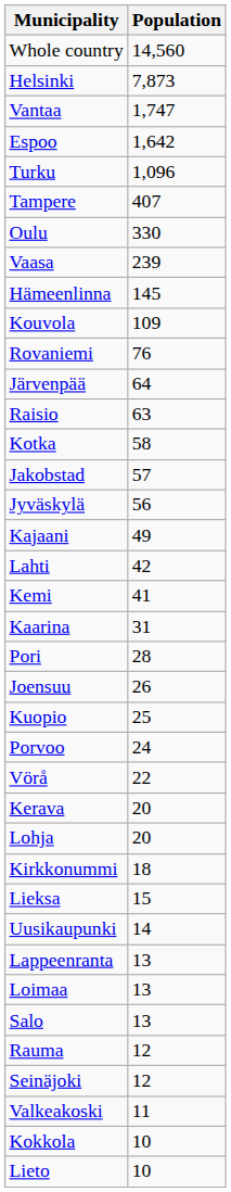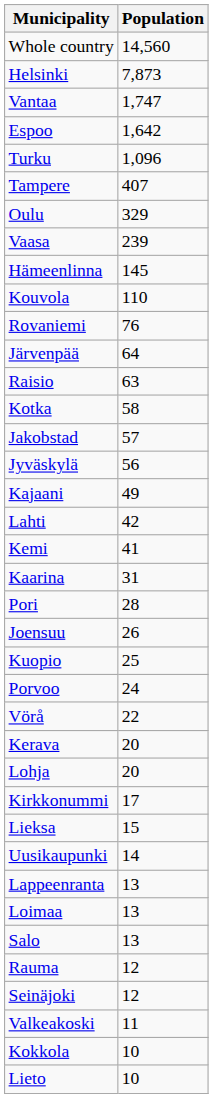 <table role="presentation" class="wikitable sortable mw-collapsible mw-collapsed">
 <tr>
 <th>Municipality</th>
 <th>Population</th>
 </tr>
 <tr>
 <td>Whole country</td>
 <td>14,560</td>
 </tr>
 <tr>
 <td><a href='#'>Helsinki</a></td>
 <td>7,873</td>
 </tr>
 <tr>
 <td><a href='#'>Vantaa</a></td>
 <td>1,747</td>
 </tr>
 <tr>
 <td><a href='#'>Espoo</a></td>
 <td>1,642</td>
 </tr>
 <tr>
 <td><a href='#'>Turku</a></td>
 <td>1,096</td>
 </tr>
 <tr>
 <td><a href='#'>Tampere</a></td>
 <td>407</td>
 </tr>
 <tr>
 <td><a href='#'>Oulu</a></td>
-<td>330</td>
+<td>329</td>
 </tr>
 <tr>
 <td><a href='#'>Vaasa</a></td>
 <td>239</td>
 </tr>
 <tr>
 <td><a href='#'>Hämeenlinna</a></td>
 <td>145</td>
 </tr>
 <tr>
 <td><a href='#'>Kouvola</a></td>
-<td>109</td>
+<td>110</td>
 </tr>
 <tr>
 <td><a href='#'>Rovaniemi</a></td>
 <td>76</td>
 </tr>
 <tr>
 <td><a href='#'>Järvenpää</a></td>
 <td>64</td>
 </tr>
 <tr>
 <td><a href='#'>Raisio</a></td>
 <td>63</td>
 </tr>
 <tr>
 <td><a href='#'>Kotka</a></td>
 <td>58</td>
 </tr>
 <tr>
 <td><a href='#'>Jakobstad</a></td>
 <td>57</td>
 </tr>
 <tr>
 <td><a href='#'>Jyväskylä</a></td>
 <td>56</td>
 </tr>
 <tr>
 <td><a href='#'>Kajaani</a></td>
 <td>49</td>
 </tr>
 <tr>
 <td><a href='#'>Lahti</a></td>
 <td>42</td>
 </tr>
 <tr>
 <td><a href='#'>Kemi</a></td>
 <td>41</td>
 </tr>
 <tr>
 <td><a href='#'>Kaarina</a></td>
 <td>31</td>
 </tr>
 <tr>
 <td><a href='#'>Pori</a></td>
 <td>28</td>
 </tr>
 <tr>
 <td><a href='#'>Joensuu</a></td>
 <td>26</td>
 </tr>
 <tr>
 <td><a href='#'>Kuopio</a></td>
 <td>25</td>
 </tr>
 <tr>
 <td><a href='#'>Porvoo</a></td>
 <td>24</td>
 </tr>
 <tr>
 <td><a href='#'>Vörå</a></td>
 <td>22</td>
 </tr>
 <tr>
 <td><a href='#'>Kerava</a></td>
 <td>20</td>
 </tr>
 <tr>
 <td><a href='#'>Lohja</a></td>
 <td>20</td>
 </tr>
 <tr>
 <td><a href='#'>Kirkkonummi</a></td>
-<td>18</td>
+<td>17</td>
 </tr>
 <tr>
 <td><a href='#'>Lieksa</a></td>
 <td>15</td>
 </tr>
 <tr>
 <td><a href='#'>Uusikaupunki</a></td>
 <td>14</td>
 </tr>
 <tr>
 <td><a href='#'>Lappeenranta</a></td>
 <td>13</td>
 </tr>
 <tr>
 <td><a href='#'>Loimaa</a></td>
 <td>13</td>
 </tr>
 <tr>
 <td><a href='#'>Salo</a></td>
 <td>13</td>
 </tr>
 <tr>
 <td><a href='#'>Rauma</a></td>
 <td>12</td>
 </tr>
 <tr>
 <td><a href='#'>Seinäjoki</a></td>
 <td>12</td>
 </tr>
 <tr>
 <td><a href='#'>Valkeakoski</a></td>
 <td>11</td>
 </tr>
 <tr>
 <td><a href='#'>Kokkola</a></td>
 <td>10</td>
 </tr>
 <tr>
 <td><a href='#'>Lieto</a></td>
 <td>10</td>
 </tr>
 </table>
